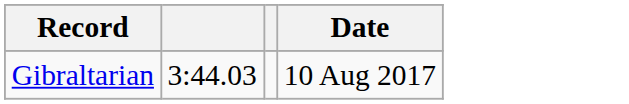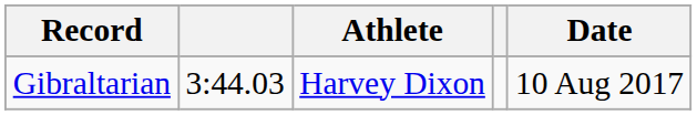 <table class="wikitable">
 <tr>
 <th>Record</th>
 <th></th>
+<th>Athlete</th>
 <th></th>
 <th>Date</th>
 </tr>
 <tr>
 <td><a href='#'>Gibraltarian</a></td>
 <td align=right>3:44.03</td>
+<td><a href='#'>Harvey Dixon</a></td>
 <td></td>
 <td align=right>10 Aug 2017</td>
 </tr>
 </table>
